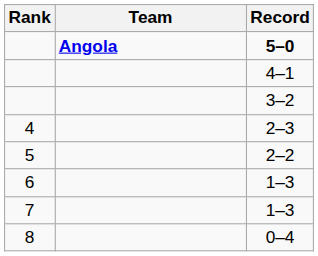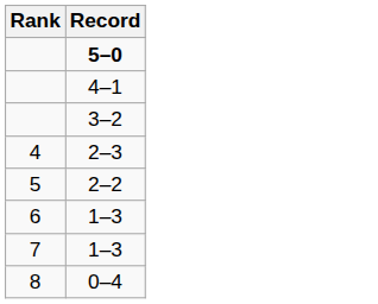 <table class=wikitable style="text-align:center;">
 <tr>
 <th>Rank</th>
-<th width=170>Team</th>
 <th>Record</th>
 </tr>
 <tr>
 <td></td>
-<td align=left> <strong><a href='#'>Angola</a></strong></td>
 <td><strong>5–0</strong></td>
 </tr>
 <tr>
 <td></td>
-<td align=left></td>
 <td>4–1</td>
 </tr>
 <tr>
 <td></td>
-<td align=left></td>
 <td>3–2</td>
 </tr>
 <tr>
 <td>4</td>
-<td align=left></td>
 <td>2–3</td>
 </tr>
 <tr>
 <td>5</td>
-<td align=left></td>
 <td>2–2</td>
 </tr>
 <tr>
 <td>6</td>
-<td align=left></td>
 <td>1–3</td>
 </tr>
 <tr>
 <td>7</td>
-<td align=left></td>
 <td>1–3</td>
 </tr>
 <tr>
 <td>8</td>
-<td align=left></td>
 <td>0–4</td>
 </tr>
 </table>
